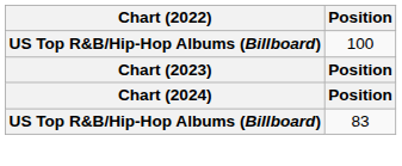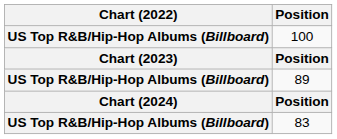 <table class="wikitable plainrowheaders" style="text-align:center">
 <tr>
 <th scope="col">Chart (2022)</th>
 <th scope="col">Position</th>
 </tr>
 <tr>
 <th scope="row">US Top R&B/Hip-Hop Albums (<em>Billboard</em>)</th>
 <td>100</td>
 </tr>
 <tr>
 <th scope="col">Chart (2023)</th>
 <th scope="col">Position</th>
 </tr>
 <tr>
+<th scope="row">US Top R&B/Hip-Hop Albums (<em>Billboard</em>)</th>
+<td>89</td>
+</tr>
+<tr>
 <th scope="col">Chart (2024)</th>
 <th scope="col">Position</th>
 </tr>
 <tr>
 <th scope="row">US Top R&B/Hip-Hop Albums (<em>Billboard</em>)</th>
 <td>83</td>
 </tr>
 </table>
